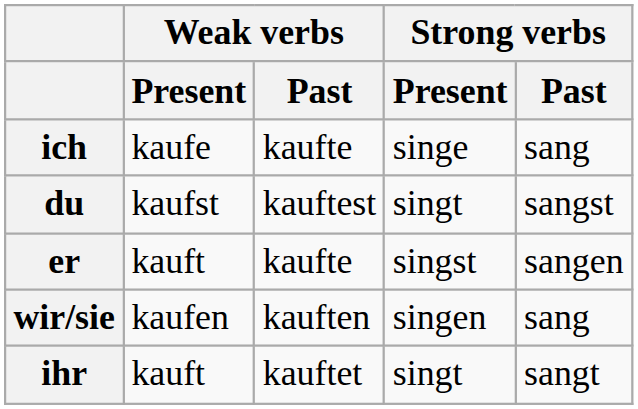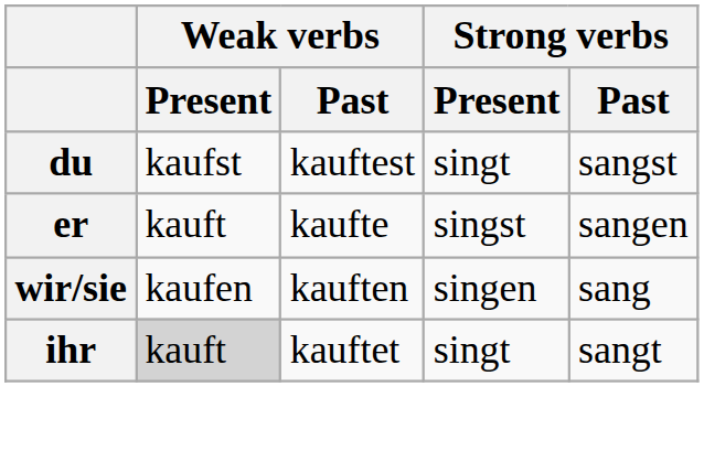 <table class=wikitable>
 <tr>
 <th></th>
 <th colspan="2">Weak verbs</th>
 <th colspan="2">Strong verbs</th>
 </tr>
 <tr>
 <th></th>
 <th>Present</th>
 <th>Past</th>
 <th>Present</th>
 <th>Past</th>
-</tr>
-<tr>
-<th>ich</th>
-<td>kaufe</td>
-<td>kaufte</td>
-<td>singe</td>
-<td>sang</td>
 </tr>
 <tr>
 <th>du</th>
 <td>kaufst</td>
 <td>kauftest</td>
 <td>singt</td>
 <td>sangst</td>
 </tr>
 <tr>
 <th>er</th>
 <td>kauft</td>
 <td>kaufte</td>
 <td>singst</td>
 <td>sangen</td>
 </tr>
 <tr>
 <th>wir/sie</th>
 <td>kaufen</td>
 <td>kauften</td>
 <td>singen</td>
 <td>sang</td>
 </tr>
 <tr>
 <th>ihr</th>
-<td>kauft</td>
+<td style="background: lightgrey;">kauft</td>
 <td>kauftet</td>
 <td>singt</td>
 <td>sangt</td>
 </tr>
 </table>
